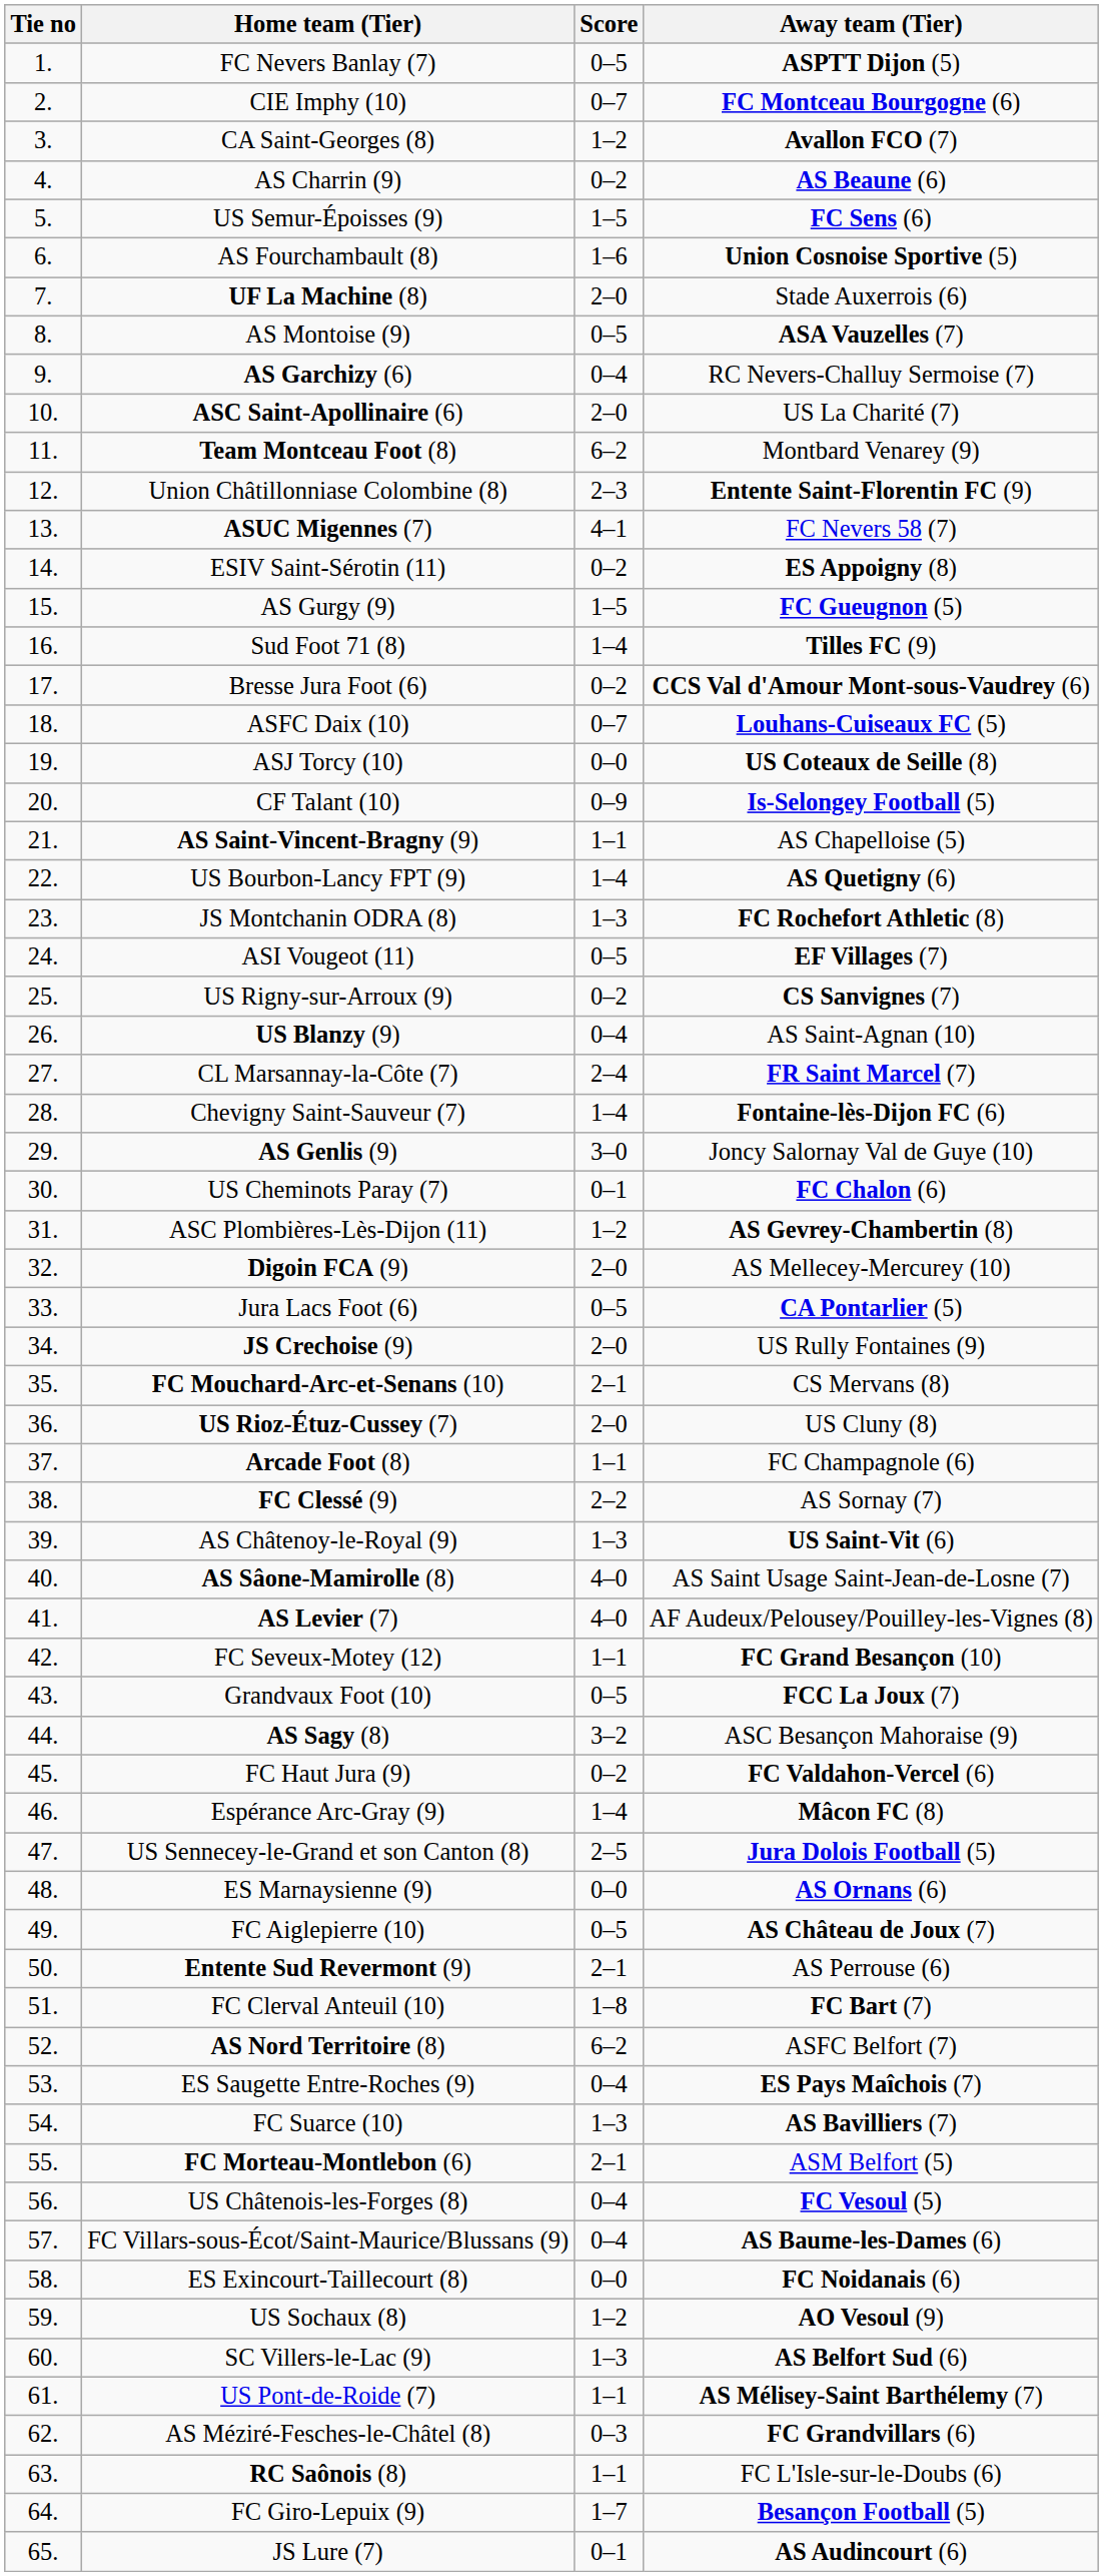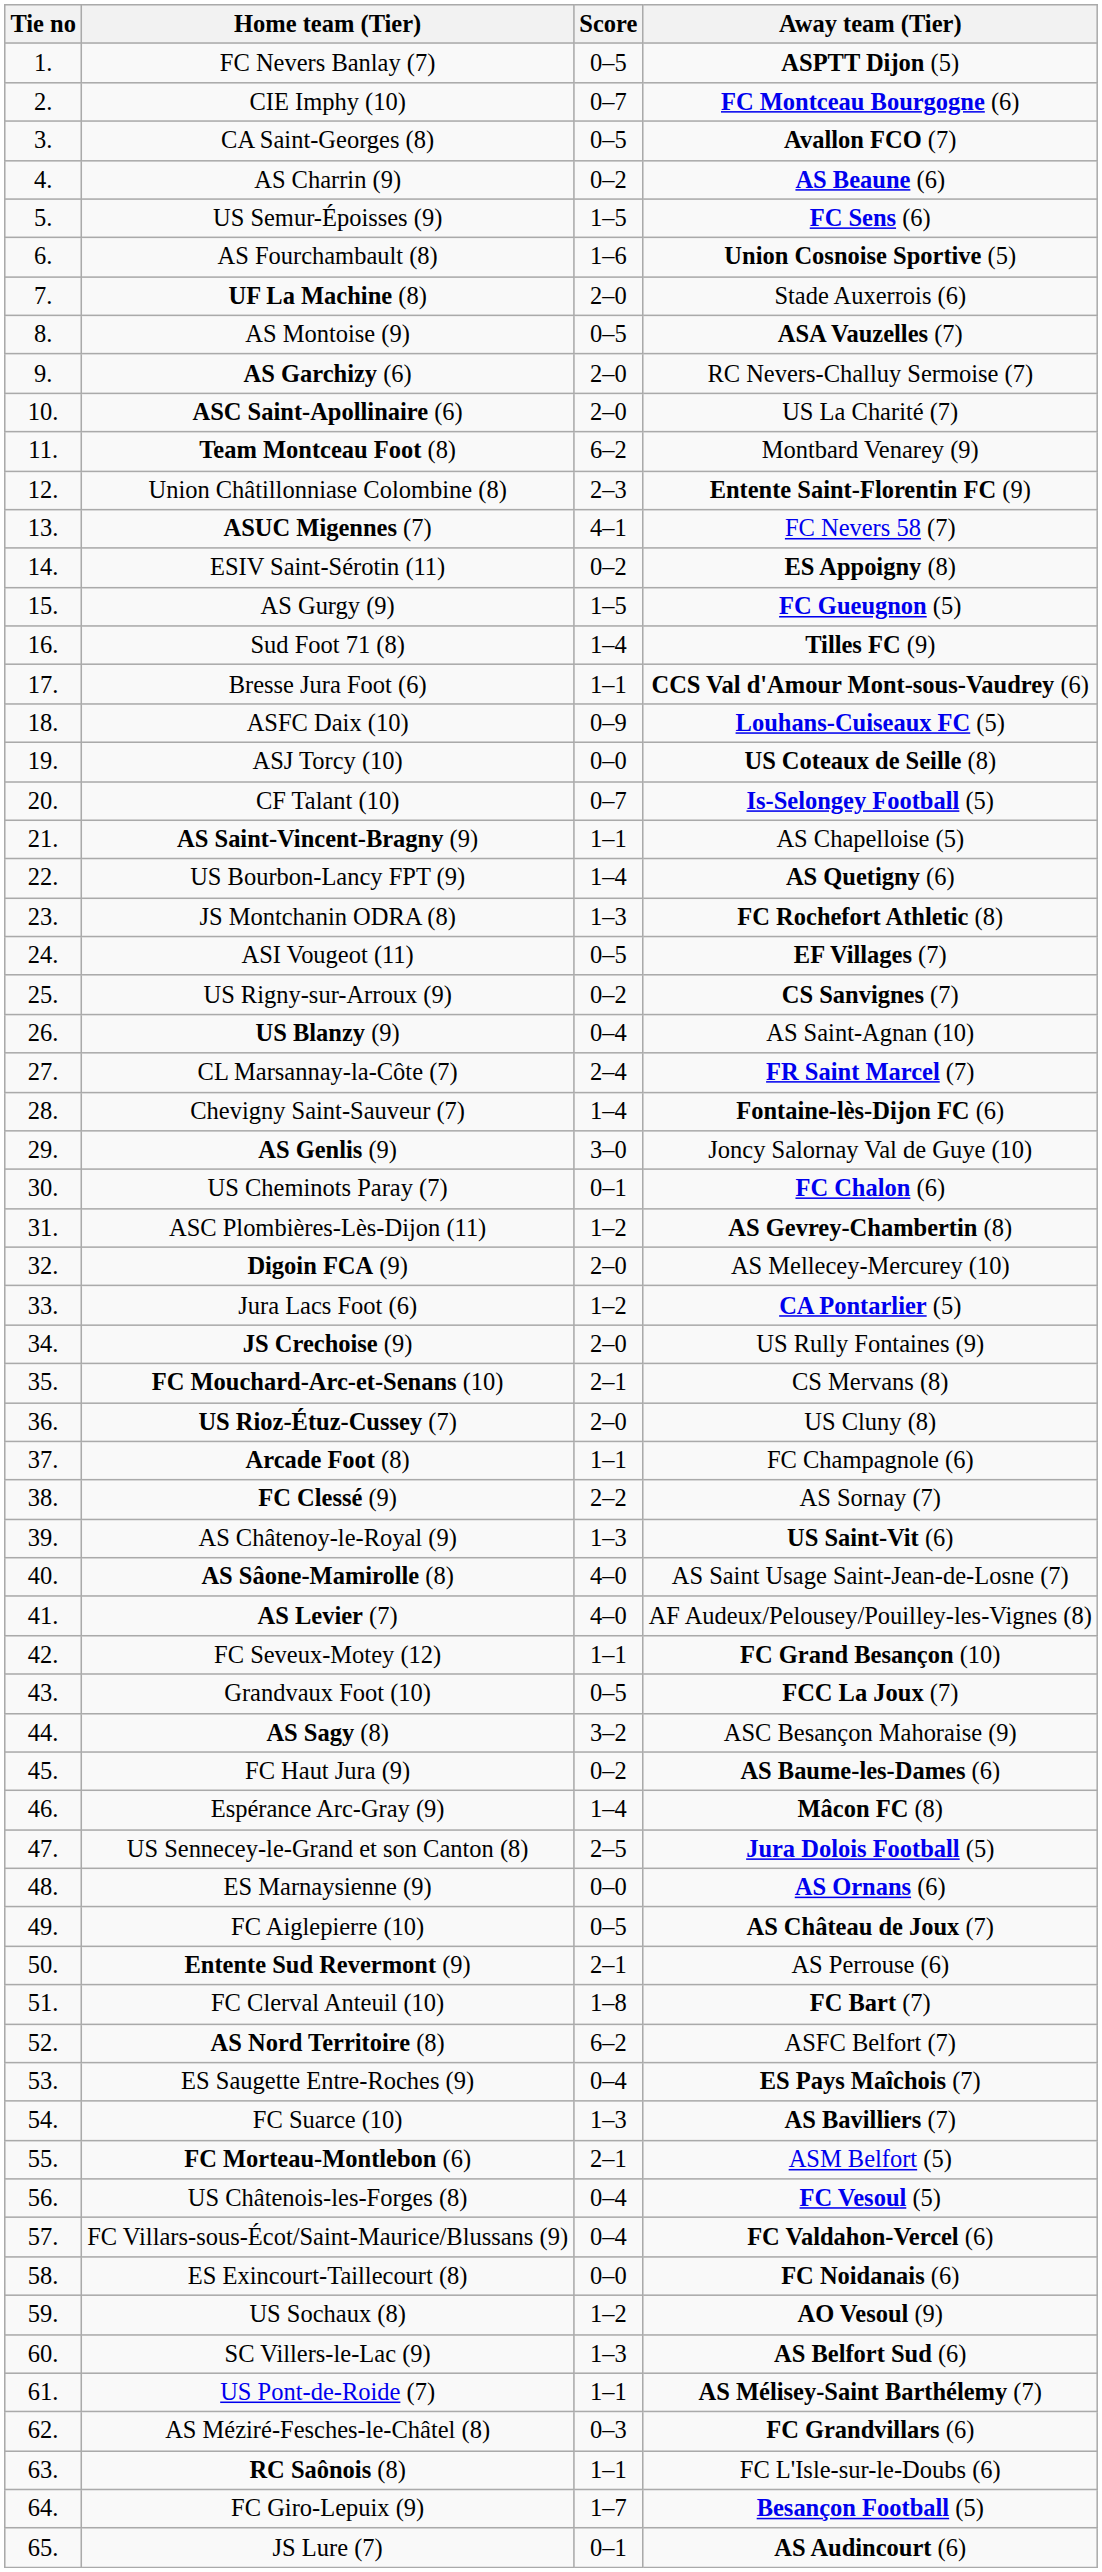 <table class="wikitable" style="text-align: center">
 <tr>
 <th>Tie no</th>
 <th>Home team (Tier)</th>
 <th>Score</th>
 <th>Away team (Tier)</th>
 </tr>
 <tr>
 <td>1.</td>
 <td>FC Nevers Banlay (7)</td>
 <td>0–5</td>
 <td><strong>ASPTT Dijon</strong> (5)</td>
 </tr>
 <tr>
 <td>2.</td>
 <td>CIE Imphy (10)</td>
 <td>0–7</td>
 <td><strong><a href='#'>FC Montceau Bourgogne</a></strong> (6)</td>
 </tr>
 <tr>
 <td>3.</td>
 <td>CA Saint-Georges (8)</td>
-<td>1–2</td>
+<td>0–5</td>
 <td><strong>Avallon FCO</strong> (7)</td>
 </tr>
 <tr>
 <td>4.</td>
 <td>AS Charrin (9)</td>
 <td>0–2</td>
 <td><strong><a href='#'>AS Beaune</a></strong> (6)</td>
 </tr>
 <tr>
 <td>5.</td>
 <td>US Semur-Époisses (9)</td>
 <td>1–5</td>
 <td><strong><a href='#'>FC Sens</a></strong> (6)</td>
 </tr>
 <tr>
 <td>6.</td>
 <td>AS Fourchambault (8)</td>
 <td>1–6</td>
 <td><strong>Union Cosnoise Sportive</strong> (5)</td>
 </tr>
 <tr>
 <td>7.</td>
 <td><strong>UF La Machine</strong> (8)</td>
 <td>2–0</td>
 <td>Stade Auxerrois (6)</td>
 </tr>
 <tr>
 <td>8.</td>
 <td>AS Montoise (9)</td>
 <td>0–5</td>
 <td><strong>ASA Vauzelles</strong> (7)</td>
 </tr>
 <tr>
 <td>9.</td>
 <td><strong>AS Garchizy</strong> (6)</td>
-<td>0–4</td>
+<td>2–0</td>
 <td>RC Nevers-Challuy Sermoise (7)</td>
 </tr>
 <tr>
 <td>10.</td>
 <td><strong>ASC Saint-Apollinaire</strong> (6)</td>
 <td>2–0</td>
 <td>US La Charité (7)</td>
 </tr>
 <tr>
 <td>11.</td>
 <td><strong>Team Montceau Foot</strong> (8)</td>
 <td>6–2</td>
 <td>Montbard Venarey (9)</td>
 </tr>
 <tr>
 <td>12.</td>
 <td>Union Châtillonniase Colombine (8)</td>
 <td>2–3</td>
 <td><strong>Entente Saint-Florentin FC</strong> (9)</td>
 </tr>
 <tr>
 <td>13.</td>
 <td><strong>ASUC Migennes</strong> (7)</td>
 <td>4–1</td>
 <td><a href='#'>FC Nevers 58</a> (7)</td>
 </tr>
 <tr>
 <td>14.</td>
 <td>ESIV Saint-Sérotin (11)</td>
 <td>0–2</td>
 <td><strong>ES Appoigny</strong> (8)</td>
 </tr>
 <tr>
 <td>15.</td>
 <td>AS Gurgy (9)</td>
 <td>1–5</td>
 <td><strong><a href='#'>FC Gueugnon</a></strong> (5)</td>
 </tr>
 <tr>
 <td>16.</td>
 <td>Sud Foot 71 (8)</td>
 <td>1–4</td>
 <td><strong>Tilles FC</strong> (9)</td>
 </tr>
 <tr>
 <td>17.</td>
 <td>Bresse Jura Foot (6)</td>
-<td>0–2</td>
+<td>1–1 </td>
 <td><strong>CCS Val d'Amour Mont-sous-Vaudrey</strong> (6)</td>
 </tr>
 <tr>
 <td>18.</td>
 <td>ASFC Daix (10)</td>
-<td>0–7</td>
+<td>0–9</td>
 <td><strong><a href='#'>Louhans-Cuiseaux FC</a></strong> (5)</td>
 </tr>
 <tr>
 <td>19.</td>
 <td>ASJ Torcy (10)</td>
 <td>0–0 </td>
 <td><strong>US Coteaux de Seille</strong> (8)</td>
 </tr>
 <tr>
 <td>20.</td>
 <td>CF Talant (10)</td>
-<td>0–9</td>
+<td>0–7</td>
 <td><strong><a href='#'>Is-Selongey Football</a></strong> (5)</td>
 </tr>
 <tr>
 <td>21.</td>
 <td><strong>AS Saint-Vincent-Bragny</strong> (9)</td>
 <td>1–1 </td>
 <td>AS Chapelloise (5)</td>
 </tr>
 <tr>
 <td>22.</td>
 <td>US Bourbon-Lancy FPT (9)</td>
 <td>1–4</td>
 <td><strong>AS Quetigny</strong> (6)</td>
 </tr>
 <tr>
 <td>23.</td>
 <td>JS Montchanin ODRA (8)</td>
 <td>1–3</td>
 <td><strong>FC Rochefort Athletic</strong> (8)</td>
 </tr>
 <tr>
 <td>24.</td>
 <td>ASI Vougeot (11)</td>
 <td>0–5</td>
 <td><strong>EF Villages</strong> (7)</td>
 </tr>
 <tr>
 <td>25.</td>
 <td>US Rigny-sur-Arroux (9)</td>
 <td>0–2</td>
 <td><strong>CS Sanvignes</strong> (7)</td>
 </tr>
 <tr>
 <td>26.</td>
 <td><strong>US Blanzy</strong> (9)</td>
 <td>0–4</td>
 <td>AS Saint-Agnan (10)</td>
 </tr>
 <tr>
 <td>27.</td>
 <td>CL Marsannay-la-Côte (7)</td>
 <td>2–4</td>
 <td><strong><a href='#'>FR Saint Marcel</a></strong> (7)</td>
 </tr>
 <tr>
 <td>28.</td>
 <td>Chevigny Saint-Sauveur (7)</td>
 <td>1–4</td>
 <td><strong>Fontaine-lès-Dijon FC</strong> (6)</td>
 </tr>
 <tr>
 <td>29.</td>
 <td><strong>AS Genlis</strong> (9)</td>
 <td>3–0</td>
 <td>Joncy Salornay Val de Guye (10)</td>
 </tr>
 <tr>
 <td>30.</td>
 <td>US Cheminots Paray (7)</td>
 <td>0–1</td>
 <td><strong><a href='#'>FC Chalon</a></strong> (6)</td>
 </tr>
 <tr>
 <td>31.</td>
 <td>ASC Plombières-Lès-Dijon (11)</td>
 <td>1–2</td>
 <td><strong>AS Gevrey-Chambertin</strong> (8)</td>
 </tr>
 <tr>
 <td>32.</td>
 <td><strong>Digoin FCA</strong> (9)</td>
 <td>2–0</td>
 <td>AS Mellecey-Mercurey (10)</td>
 </tr>
 <tr>
 <td>33.</td>
 <td>Jura Lacs Foot (6)</td>
-<td>0–5</td>
+<td>1–2</td>
 <td><strong><a href='#'>CA Pontarlier</a></strong> (5)</td>
 </tr>
 <tr>
 <td>34.</td>
 <td><strong>JS Crechoise</strong> (9)</td>
 <td>2–0</td>
 <td>US Rully Fontaines (9)</td>
 </tr>
 <tr>
 <td>35.</td>
 <td><strong>FC Mouchard-Arc-et-Senans</strong> (10)</td>
 <td>2–1</td>
 <td>CS Mervans (8)</td>
 </tr>
 <tr>
 <td>36.</td>
 <td><strong>US Rioz-Étuz-Cussey</strong> (7)</td>
 <td>2–0</td>
 <td>US Cluny (8)</td>
 </tr>
 <tr>
 <td>37.</td>
 <td><strong>Arcade Foot</strong> (8)</td>
 <td>1–1 </td>
 <td>FC Champagnole (6)</td>
 </tr>
 <tr>
 <td>38.</td>
 <td><strong>FC Clessé</strong> (9)</td>
 <td>2–2 </td>
 <td>AS Sornay (7)</td>
 </tr>
 <tr>
 <td>39.</td>
 <td>AS Châtenoy-le-Royal (9)</td>
 <td>1–3</td>
 <td><strong>US Saint-Vit</strong> (6)</td>
 </tr>
 <tr>
 <td>40.</td>
 <td><strong>AS Sâone-Mamirolle</strong> (8)</td>
 <td>4–0</td>
 <td>AS Saint Usage Saint-Jean-de-Losne (7)</td>
 </tr>
 <tr>
 <td>41.</td>
 <td><strong>AS Levier</strong> (7)</td>
 <td>4–0</td>
 <td>AF Audeux/Pelousey/Pouilley-les-Vignes (8)</td>
 </tr>
 <tr>
 <td>42.</td>
 <td>FC Seveux-Motey (12)</td>
 <td>1–1 </td>
 <td><strong>FC Grand Besançon</strong> (10)</td>
 </tr>
 <tr>
 <td>43.</td>
 <td>Grandvaux Foot (10)</td>
 <td>0–5</td>
 <td><strong>FCC La Joux</strong> (7)</td>
 </tr>
 <tr>
 <td>44.</td>
 <td><strong>AS Sagy</strong> (8)</td>
 <td>3–2</td>
 <td>ASC Besançon Mahoraise (9)</td>
 </tr>
 <tr>
 <td>45.</td>
 <td>FC Haut Jura (9)</td>
 <td>0–2</td>
-<td><strong>FC Valdahon-Vercel</strong> (6)</td>
+<td><strong>AS Baume-les-Dames</strong> (6)</td>
 </tr>
 <tr>
 <td>46.</td>
 <td>Espérance Arc-Gray (9)</td>
 <td>1–4</td>
 <td><strong>Mâcon FC</strong> (8)</td>
 </tr>
 <tr>
 <td>47.</td>
 <td>US Sennecey-le-Grand et son Canton (8)</td>
 <td>2–5</td>
 <td><strong><a href='#'>Jura Dolois Football</a></strong> (5)</td>
 </tr>
 <tr>
 <td>48.</td>
 <td>ES Marnaysienne (9)</td>
 <td>0–0 </td>
 <td><strong><a href='#'>AS Ornans</a></strong> (6)</td>
 </tr>
 <tr>
 <td>49.</td>
 <td>FC Aiglepierre (10)</td>
 <td>0–5</td>
 <td><strong>AS Château de Joux</strong> (7)</td>
 </tr>
 <tr>
 <td>50.</td>
 <td><strong>Entente Sud Revermont</strong> (9)</td>
 <td>2–1</td>
 <td>AS Perrouse (6)</td>
 </tr>
 <tr>
 <td>51.</td>
 <td>FC Clerval Anteuil (10)</td>
 <td>1–8</td>
 <td><strong>FC Bart</strong> (7)</td>
 </tr>
 <tr>
 <td>52.</td>
 <td><strong>AS Nord Territoire</strong> (8)</td>
 <td>6–2</td>
 <td>ASFC Belfort (7)</td>
 </tr>
 <tr>
 <td>53.</td>
 <td>ES Saugette Entre-Roches (9)</td>
 <td>0–4</td>
 <td><strong>ES Pays Maîchois</strong> (7)</td>
 </tr>
 <tr>
 <td>54.</td>
 <td>FC Suarce (10)</td>
 <td>1–3</td>
 <td><strong>AS Bavilliers</strong> (7)</td>
 </tr>
 <tr>
 <td>55.</td>
 <td><strong>FC Morteau-Montlebon</strong> (6)</td>
 <td>2–1</td>
 <td><a href='#'>ASM Belfort</a> (5)</td>
 </tr>
 <tr>
 <td>56.</td>
 <td>US Châtenois-les-Forges (8)</td>
 <td>0–4</td>
 <td><strong><a href='#'>FC Vesoul</a></strong> (5)</td>
 </tr>
 <tr>
 <td>57.</td>
 <td>FC Villars-sous-Écot/Saint-Maurice/Blussans (9)</td>
 <td>0–4</td>
-<td><strong>AS Baume-les-Dames</strong> (6)</td>
+<td><strong>FC Valdahon-Vercel</strong> (6)</td>
 </tr>
 <tr>
 <td>58.</td>
 <td>ES Exincourt-Taillecourt (8)</td>
 <td>0–0 </td>
 <td><strong>FC Noidanais</strong> (6)</td>
 </tr>
 <tr>
 <td>59.</td>
 <td>US Sochaux (8)</td>
 <td>1–2</td>
 <td><strong>AO Vesoul</strong> (9)</td>
 </tr>
 <tr>
 <td>60.</td>
 <td>SC Villers-le-Lac (9)</td>
 <td>1–3</td>
 <td><strong>AS Belfort Sud</strong> (6)</td>
 </tr>
 <tr>
 <td>61.</td>
 <td><a href='#'>US Pont-de-Roide</a> (7)</td>
 <td>1–1 </td>
 <td><strong>AS Mélisey-Saint Barthélemy</strong> (7)</td>
 </tr>
 <tr>
 <td>62.</td>
 <td>AS Méziré-Fesches-le-Châtel (8)</td>
 <td>0–3</td>
 <td><strong>FC Grandvillars</strong> (6)</td>
 </tr>
 <tr>
 <td>63.</td>
 <td><strong>RC Saônois</strong> (8)</td>
 <td>1–1 </td>
 <td>FC L'Isle-sur-le-Doubs (6)</td>
 </tr>
 <tr>
 <td>64.</td>
 <td>FC Giro-Lepuix (9)</td>
 <td>1–7</td>
 <td><strong><a href='#'>Besançon Football</a></strong> (5)</td>
 </tr>
 <tr>
 <td>65.</td>
 <td>JS Lure (7)</td>
 <td>0–1</td>
 <td><strong>AS Audincourt</strong> (6)</td>
 </tr>
 </table>
